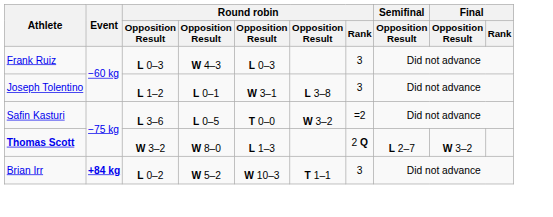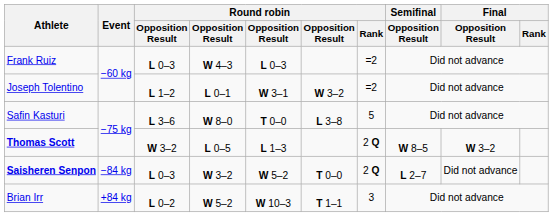 <table class=wikitable style=font-size:90%;text-align:center>
 <tr>
 <th rowspan=2>Athlete</th>
 <th rowspan=2>Event</th>
 <th colspan=5>Round robin</th>
 <th>Semifinal</th>
 <th colspan=2>Final</th>
 </tr>
 <tr style=font-size:95%>
 <th>Opposition<br>Result</th>
 <th>Opposition<br>Result</th>
 <th>Opposition<br>Result</th>
 <th>Opposition<br>Result</th>
 <th>Rank</th>
 <th>Opposition<br>Result</th>
 <th>Opposition<br>Result</th>
 <th>Rank</th>
 </tr>
 <tr>
 <td align=left><a href='#'>Frank Ruiz</a></td>
 <td align=left rowspan=2><a href='#'>−60 kg</a></td>
 <td><br><strong>L</strong> 0–3</td>
 <td><br><strong>W</strong> 4–3</td>
 <td><br><strong>L</strong> 0–3</td>
 <td></td>
-<td>3</td>
+<td>=2</td>
 <td colspan=3>Did not advance</td>
 </tr>
 <tr>
 <td align=left><a href='#'>Joseph Tolentino</a></td>
 <td><br><strong>L</strong> 1–2</td>
 <td><br><strong>L</strong> 0–1</td>
 <td><br><strong>W</strong> 3–1</td>
-<td><br><strong>L</strong> 3–8</td>
-<td>3</td>
+<td><br><strong>W</strong> 3–2</td>
+<td>=2</td>
 <td colspan=3>Did not advance</td>
 </tr>
 <tr>
 <td align=left><a href='#'>Safin Kasturi</a></td>
 <td align=left rowspan=2><a href='#'>−75 kg</a></td>
 <td><br><strong>L</strong> 3–6</td>
-<td><br><strong>L</strong> 0–5</td>
+<td><br><strong>W</strong> 8–0</td>
 <td><br><strong>T</strong> 0–0</td>
-<td><br><strong>W</strong> 3–2</td>
-<td>=2</td>
+<td><br><strong>L</strong> 3–8</td>
+<td>5</td>
 <td colspan=3>Did not advance</td>
 </tr>
 <tr>
 <td align=left><strong><a href='#'>Thomas Scott</a></strong></td>
 <td><br><strong>W</strong> 3–2</td>
-<td><br><strong>W</strong> 8–0</td>
+<td><br><strong>L</strong> 0–5</td>
 <td><br><strong>L</strong> 1–3</td>
 <td></td>
 <td>2 <strong>Q</strong></td>
-<td><br><strong>L</strong> 2–7</td>
+<td><br><strong>W</strong> 8–5</td>
 <td><br><strong>W</strong> 3–2</td>
 <td></td>
 </tr>
 <tr>
+<td align=left><strong><a href='#'>Saisheren Senpon</a></strong></td>
+<td align=left><a href='#'>−84 kg</a></td>
+<td><br><strong>L</strong> 0–3</td>
+<td><br><strong>W</strong> 3–2</td>
+<td><br><strong>W</strong> 5–2</td>
+<td><br><strong>T</strong> 0–0</td>
+<td>2 <strong>Q</strong></td>
+<td><br><strong>L</strong> 2–7</td>
+<td>Did not advance</td>
+<td></td>
+</tr>
+<tr>
 <td align=left><a href='#'>Brian Irr</a></td>
-<td align=left><strong><a href='#'>+84 kg</a></strong></td>
+<td align=left><a href='#'>+84 kg</a></td>
 <td><br><strong>L</strong> 0–2</td>
 <td><br><strong>W</strong> 5–2</td>
 <td><br><strong>W</strong> 10–3</td>
 <td><br><strong>T</strong> 1–1</td>
 <td>3</td>
 <td colspan=3>Did not advance</td>
 </tr>
 </table>
